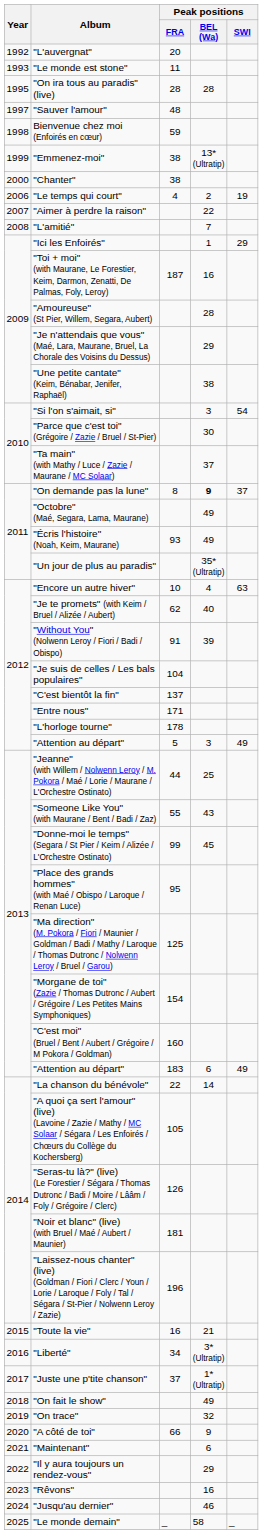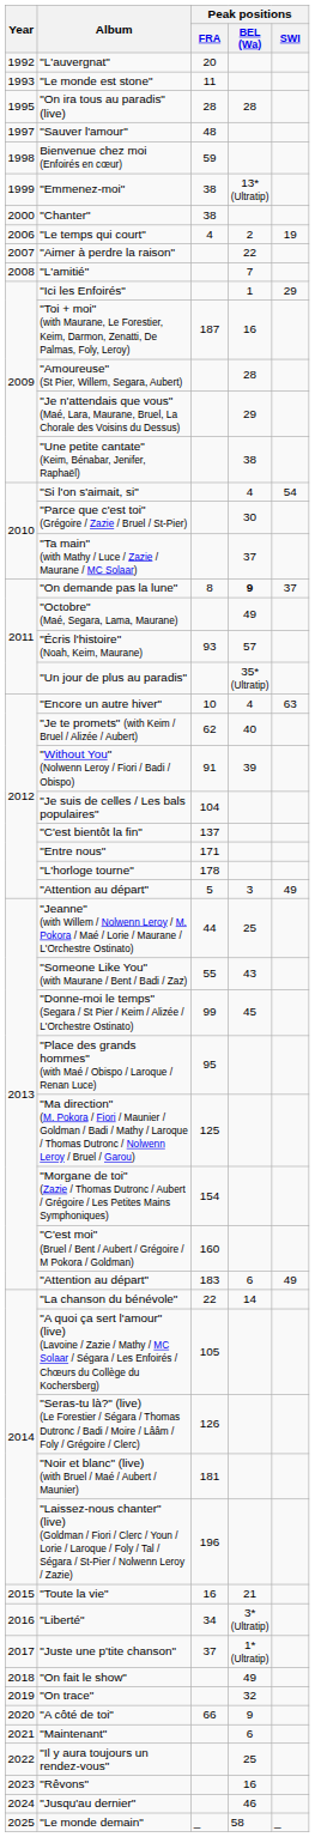 <table class="wikitable">
 <tr>
 <th align="center" rowspan="2" width="10">Year</th>
 <th align="center" rowspan="2" width="200">Album</th>
 <th align="center" colspan="3" width="20">Peak positions</th>
 </tr>
 <tr>
 <th scope="col" style="width:3em;font-size:90%;"><a href='#'>FRA</a><br></th>
 <th scope="col" style="width:3em;font-size:90%;"><a href='#'>BEL<br>(Wa)</a><br></th>
 <th scope="col" style="width:3em;font-size:90%;"><a href='#'>SWI</a><br></th>
 </tr>
 <tr>
 <td style="text-align:center;">1992</td>
 <td>"L'auvergnat"</td>
 <td style="text-align:center;">20</td>
 <td style="text-align:center;"></td>
 <td style="text-align:center;"></td>
 </tr>
 <tr>
 <td style="text-align:center;">1993</td>
 <td>"Le monde est stone"</td>
 <td style="text-align:center;">11</td>
 <td style="text-align:center;"></td>
 <td style="text-align:center;"></td>
 </tr>
 <tr>
 <td style="text-align:center;">1995</td>
 <td>"On ira tous au paradis" (live)</td>
 <td style="text-align:center;">28</td>
 <td style="text-align:center;">28</td>
 <td style="text-align:center;"></td>
 </tr>
 <tr>
 <td style="text-align:center;">1997</td>
 <td>"Sauver l'amour"</td>
 <td style="text-align:center;">48</td>
 <td style="text-align:center;"></td>
 <td style="text-align:center;"></td>
 </tr>
 <tr>
 <td style="text-align:center;">1998</td>
 <td>Bienvenue chez moi <br><small>(Enfoirés en cœur)</small></td>
 <td style="text-align:center;">59</td>
 <td style="text-align:center;"></td>
 <td style="text-align:center;"></td>
 </tr>
 <tr>
 <td style="text-align:center;">1999</td>
 <td>"Emmenez-moi"</td>
 <td style="text-align:center;">38</td>
 <td style="text-align:center;">13*<br><small>(Ultratip)</small></td>
 <td style="text-align:center;"></td>
 </tr>
 <tr>
 <td style="text-align:center;">2000</td>
 <td>"Chanter"</td>
 <td style="text-align:center;">38</td>
 <td style="text-align:center;"></td>
 <td style="text-align:center;"></td>
 </tr>
 <tr>
 <td style="text-align:center;">2006</td>
 <td>"Le temps qui court"</td>
 <td style="text-align:center;">4</td>
 <td style="text-align:center;">2</td>
 <td style="text-align:center;">19</td>
 </tr>
 <tr>
 <td style="text-align:center;">2007</td>
 <td>"Aimer à perdre la raison"</td>
 <td style="text-align:center;"></td>
 <td style="text-align:center;">22</td>
 <td style="text-align:center;"></td>
 </tr>
 <tr>
 <td style="text-align:center;">2008</td>
 <td>"L'amitié"</td>
 <td style="text-align:center;"></td>
 <td style="text-align:center;">7</td>
 <td style="text-align:center;"></td>
 </tr>
 <tr>
 <td style="text-align:center;" rowspan=5>2009</td>
 <td>"Ici les Enfoirés"</td>
 <td style="text-align:center;"></td>
 <td style="text-align:center;">1</td>
 <td style="text-align:center;">29</td>
 </tr>
 <tr>
 <td>"Toi + moi" <br><small>(with Maurane, Le Forestier, Keim, Darmon, Zenatti, De Palmas, Foly, Leroy)</small></td>
 <td style="text-align:center;">187</td>
 <td style="text-align:center;">16</td>
 <td style="text-align:center;"></td>
 </tr>
 <tr>
 <td>"Amoureuse"<br><small>(St Pier, Willem, Segara, Aubert)</small></td>
 <td style="text-align:center;"></td>
 <td style="text-align:center;">28</td>
 <td style="text-align:center;"></td>
 </tr>
 <tr>
 <td>"Je n'attendais que vous" <br><small>(Maé, Lara, Maurane, Bruel, La Chorale des Voisins du Dessus)</small></td>
 <td style="text-align:center;"></td>
 <td style="text-align:center;">29</td>
 <td style="text-align:center;"></td>
 </tr>
 <tr>
 <td>"Une petite cantate" <br><small>(Keim, Bénabar, Jenifer, Raphaël)</small></td>
 <td style="text-align:center;"></td>
 <td style="text-align:center;">38</td>
 <td style="text-align:center;"></td>
 </tr>
 <tr>
 <td style="text-align:center;" rowspan=3>2010</td>
 <td>"Si l'on s'aimait, si"</td>
 <td style="text-align:center;"></td>
-<td style="text-align:center;">3</td>
+<td style="text-align:center;">4</td>
 <td style="text-align:center;">54</td>
 </tr>
 <tr>
 <td>"Parce que c'est toi" <br><small>(Grégoire / <a href='#'>Zazie</a> / Bruel / St-Pier)</small></td>
 <td style="text-align:center;"></td>
 <td style="text-align:center;">30</td>
 <td style="text-align:center;"></td>
 </tr>
 <tr>
 <td>"Ta main"<br><small>(with Mathy / Luce / <a href='#'>Zazie</a> / Maurane / <a href='#'>MC Solaar</a>)</small></td>
 <td style="text-align:center;"></td>
 <td style="text-align:center;">37</td>
 <td style="text-align:center;"></td>
 </tr>
 <tr>
 <td style="text-align:center;" rowspan=4>2011</td>
 <td>"On demande pas la lune"</td>
 <td style="text-align:center;">8</td>
 <td style="text-align:center;"><strong>9</strong></td>
 <td style="text-align:center;">37</td>
 </tr>
 <tr>
 <td>"Octobre" <br><small>(Maé, Segara, Lama, Maurane)</small></td>
 <td style="text-align:center;"></td>
 <td style="text-align:center;">49</td>
 <td style="text-align:center;"></td>
 </tr>
 <tr>
 <td>"Écris l'histoire" <br><small>(Noah, Keim, Maurane)</small></td>
 <td style="text-align:center;">93</td>
-<td style="text-align:center;">49</td>
+<td style="text-align:center;">57</td>
 <td style="text-align:center;"></td>
 </tr>
 <tr>
 <td>"Un jour de plus au paradis"</td>
 <td style="text-align:center;"></td>
 <td style="text-align:center;">35*<br><small>(Ultratip)</small></td>
 <td style="text-align:center;"></td>
 </tr>
 <tr>
 <td style="text-align:center;" rowspan=8>2012</td>
 <td>"Encore un autre hiver"</td>
 <td style="text-align:center;">10</td>
 <td style="text-align:center;">4</td>
 <td style="text-align:center;">63</td>
 </tr>
 <tr>
 <td>"Je te promets" <small>(with Keim / Bruel / Alizée / Aubert)</small></td>
 <td style="text-align:center;">62</td>
 <td style="text-align:center;">40</td>
 <td style="text-align:center;"></td>
 </tr>
 <tr>
 <td>"<a href='#'>Without You</a>" <br><small>(Nolwenn Leroy / Fiori / Badi / Obispo)</small></td>
 <td style="text-align:center;">91</td>
 <td style="text-align:center;">39</td>
 <td style="text-align:center;"></td>
 </tr>
 <tr>
 <td>"Je suis de celles / Les bals populaires"</td>
 <td style="text-align:center;">104</td>
 <td style="text-align:center;"></td>
 <td style="text-align:center;"></td>
 </tr>
 <tr>
 <td>"C'est bientôt la fin"</td>
 <td style="text-align:center;">137</td>
 <td style="text-align:center;"></td>
 <td style="text-align:center;"></td>
 </tr>
 <tr>
 <td>"Entre nous"</td>
 <td style="text-align:center;">171</td>
 <td style="text-align:center;"></td>
 <td style="text-align:center;"></td>
 </tr>
 <tr>
 <td>"L'horloge tourne"</td>
 <td style="text-align:center;">178</td>
 <td style="text-align:center;"></td>
 <td style="text-align:center;"></td>
 </tr>
 <tr>
 <td>"Attention au départ"</td>
 <td style="text-align:center;">5</td>
 <td style="text-align:center;">3</td>
 <td style="text-align:center;">49</td>
 </tr>
 <tr>
 <td style="text-align:center;" rowspan=8>2013</td>
 <td>"Jeanne" <br><small>(with Willem / <a href='#'>Nolwenn Leroy</a> / <a href='#'>M. Pokora</a> / Maé / Lorie / Maurane / L'Orchestre Ostinato)</small></td>
 <td style="text-align:center;">44</td>
 <td style="text-align:center;">25</td>
 <td style="text-align:center;"></td>
 </tr>
 <tr>
 <td>"Someone Like You" <br><small>(with Maurane / Bent / Badi / Zaz)</small></td>
 <td style="text-align:center;">55</td>
 <td style="text-align:center;">43</td>
 <td style="text-align:center;"></td>
 </tr>
 <tr>
 <td>"Donne-moi le temps" <br><small>(Segara / St Pier / Keim / Alizée / L'Orchestre Ostinato)</small></td>
 <td style="text-align:center;">99</td>
 <td style="text-align:center;">45</td>
 <td style="text-align:center;"></td>
 </tr>
 <tr>
 <td>"Place des grands hommes" <br><small>(with Maé / Obispo / Laroque / Renan Luce)</small></td>
 <td style="text-align:center;">95</td>
 <td style="text-align:center;"></td>
 <td style="text-align:center;"></td>
 </tr>
 <tr>
 <td>"Ma direction"  <br><small>(<a href='#'>M. Pokora</a> / <a href='#'>Fiori</a> / Maunier / Goldman / Badi / Mathy / Laroque / Thomas Dutronc / <a href='#'>Nolwenn Leroy</a> / Bruel / <a href='#'>Garou</a>)</small></td>
 <td style="text-align:center;">125</td>
 <td style="text-align:center;"></td>
 <td style="text-align:center;"></td>
 </tr>
 <tr>
 <td>"Morgane de toi" <br><small>(<a href='#'>Zazie</a> / Thomas Dutronc / Aubert / Grégoire / Les Petites Mains Symphoniques)</small></td>
 <td style="text-align:center;">154</td>
 <td style="text-align:center;"></td>
 <td style="text-align:center;"></td>
 </tr>
 <tr>
 <td>"C'est moi" <br><small>(Bruel / Bent / Aubert / Grégoire / M Pokora / Goldman)</small></td>
 <td style="text-align:center;">160</td>
 <td style="text-align:center;"></td>
 <td style="text-align:center;"></td>
 </tr>
 <tr>
 <td>"Attention au départ"</td>
 <td style="text-align:center;">183</td>
 <td style="text-align:center;">6</td>
 <td style="text-align:center;">49</td>
 </tr>
 <tr>
 <td style="text-align:center;" rowspan=5>2014</td>
 <td>"La chanson du bénévole"</td>
 <td style="text-align:center;">22</td>
 <td style="text-align:center;">14</td>
 <td style="text-align:center;"></td>
 </tr>
 <tr>
 <td>"A quoi ça sert l'amour" (live) <br><small>(Lavoine / Zazie / Mathy / <a href='#'>MC Solaar</a> / Ségara / Les Enfoirés / Chœurs du Collège du Kochersberg)</small></td>
 <td style="text-align:center;">105</td>
 <td style="text-align:center;"></td>
 <td style="text-align:center;"></td>
 </tr>
 <tr>
 <td>"Seras-tu là?" (live) <br><small>(Le Forestier / Ségara / Thomas Dutronc / Badi / Moire / Lââm / Foly / Grégoire / Clerc)</small></td>
 <td style="text-align:center;">126</td>
 <td style="text-align:center;"></td>
 <td style="text-align:center;"></td>
 </tr>
 <tr>
 <td>"Noir et blanc" (live) <br><small>(with Bruel / Maé / Aubert / Maunier)</small></td>
 <td style="text-align:center;">181</td>
 <td style="text-align:center;"></td>
 <td style="text-align:center;"></td>
 </tr>
 <tr>
 <td>"Laissez-nous chanter" (live) <br><small>(Goldman / Fiori / Clerc / Youn / Lorie / Laroque / Foly / Tal / Ségara / St-Pier / Nolwenn Leroy / Zazie)</small></td>
 <td style="text-align:center;">196</td>
 <td style="text-align:center;"></td>
 <td style="text-align:center;"></td>
 </tr>
 <tr>
 <td style="text-align:center;">2015</td>
 <td>"Toute la vie"</td>
 <td style="text-align:center;">16</td>
 <td style="text-align:center;">21</td>
 <td style="text-align:center;"></td>
 </tr>
 <tr>
 <td style="text-align:center;">2016</td>
 <td>"Liberté"</td>
 <td style="text-align:center;">34</td>
 <td style="text-align:center;">3*<br><small>(Ultratip)</small></td>
 <td style="text-align:center;"></td>
 </tr>
 <tr>
 <td style="text-align:center;">2017</td>
 <td>"Juste une p'tite chanson"</td>
 <td style="text-align:center;">37</td>
 <td style="text-align:center;">1*<br><small>(Ultratip)</small></td>
 <td style="text-align:center;"></td>
 </tr>
 <tr>
 <td style="text-align:center;">2018</td>
 <td>"On fait le show"</td>
 <td style="text-align:center;"></td>
 <td style="text-align:center;">49</td>
 <td style="text-align:center;"></td>
 </tr>
 <tr>
 <td style="text-align:center;">2019</td>
 <td>"On trace"</td>
 <td style="text-align:center;"></td>
 <td style="text-align:center;">32</td>
 <td style="text-align:center;"></td>
 </tr>
 <tr>
 <td style="text-align:center;">2020</td>
 <td>"A côté de toi"</td>
 <td style="text-align:center;">66</td>
 <td style="text-align:center;">9</td>
 <td style="text-align:center;"></td>
 </tr>
 <tr>
 <td style="text-align:center;">2021</td>
 <td>"Maintenant"</td>
 <td style="text-align:center;"></td>
 <td style="text-align:center;">6</td>
 <td style="text-align:center;"></td>
 </tr>
 <tr>
 <td style="text-align:center;">2022</td>
 <td>"Il y aura toujours un rendez-vous"</td>
 <td style="text-align:center;"></td>
-<td style="text-align:center;">29</td>
+<td style="text-align:center;">25</td>
 <td style="text-align:center;"></td>
 </tr>
 <tr>
 <td style="text-align:center;">2023</td>
 <td>"Rêvons"</td>
 <td style="text-align:center;"></td>
 <td style="text-align:center;">16</td>
 <td style="text-align:center;"></td>
 </tr>
 <tr>
 <td style="text-align:center;">2024</td>
 <td>"Jusqu'au dernier"</td>
 <td style="text-align:center;"></td>
 <td style="text-align:center;">46</td>
 <td style="text-align:center;"></td>
 </tr>
 <tr>
 <td style="text-align:center;">2025</td>
 <td>"Le monde demain"</td>
 <td>_</td>
 <td>58</td>
 <td>_</td>
 </tr>
 </table>
